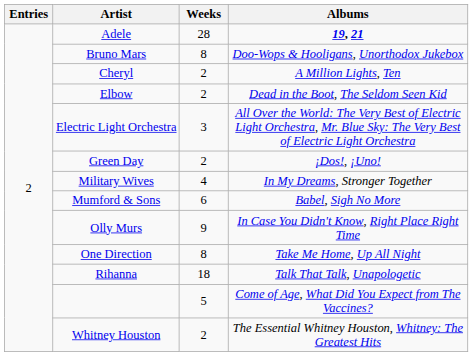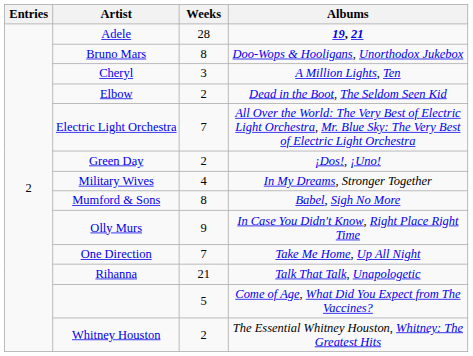 <table class="wikitable sortable" style="text-align: center;">
 <tr>
 <th scope="col" style="width:55px;" data-sort-type="number">Entries</th>
 <th scope="col" style="text-align:center;">Artist</th>
 <th scope="col" style="width:55px;" data-sort-type="number">Weeks</th>
 <th scope="col" style="width:300px;">Albums</th>
 </tr>
 <tr>
 <td rowspan="13">2</td>
 <td><a href='#'>Adele</a></td>
 <td>28</td>
 <td><strong><em><a href='#'>19</a></em>, <em><a href='#'>21</a></em></strong></td>
 </tr>
 <tr>
 <td><a href='#'>Bruno Mars</a></td>
 <td>8</td>
 <td><em><a href='#'>Doo-Wops & Hooligans</a></em>, <em><a href='#'>Unorthodox Jukebox</a></em></td>
 </tr>
 <tr>
 <td><a href='#'>Cheryl</a></td>
-<td>2</td>
+<td>3</td>
 <td><em><a href='#'>A Million Lights</a></em>, <em><a href='#'>Ten</a></em></td>
 </tr>
 <tr>
 <td><a href='#'>Elbow</a></td>
 <td>2</td>
 <td><em><a href='#'>Dead in the Boot</a></em>, <em><a href='#'>The Seldom Seen Kid</a></em></td>
 </tr>
 <tr>
 <td><a href='#'>Electric Light Orchestra</a></td>
-<td>3</td>
+<td>7</td>
 <td><em><a href='#'>All Over the World: The Very Best of Electric Light Orchestra</a></em>, <em><a href='#'>Mr. Blue Sky: The Very Best of Electric Light Orchestra</a></em></td>
 </tr>
 <tr>
 <td><a href='#'>Green Day</a></td>
 <td>2</td>
 <td><em><a href='#'>¡Dos!</a></em>, <em><a href='#'>¡Uno!</a></em></td>
 </tr>
 <tr>
 <td><a href='#'>Military Wives</a></td>
 <td>4</td>
 <td><em><a href='#'>In My Dreams</a></em>, <em>Stronger Together</em></td>
 </tr>
 <tr>
 <td><a href='#'>Mumford & Sons</a></td>
-<td>6</td>
+<td>8</td>
 <td><em><a href='#'>Babel</a></em>, <em><a href='#'>Sigh No More</a></em></td>
 </tr>
 <tr>
 <td><a href='#'>Olly Murs</a></td>
 <td>9</td>
 <td><em><a href='#'>In Case You Didn't Know</a></em>, <em><a href='#'>Right Place Right Time</a></em></td>
 </tr>
 <tr>
 <td><a href='#'>One Direction</a></td>
-<td>8</td>
+<td>7</td>
 <td><em><a href='#'>Take Me Home</a></em>, <em><a href='#'>Up All Night</a></em></td>
 </tr>
 <tr>
 <td><a href='#'>Rihanna</a></td>
-<td>18</td>
+<td>21</td>
 <td><em><a href='#'>Talk That Talk</a></em>, <em><a href='#'>Unapologetic</a></em></td>
 </tr>
 <tr>
 <td></td>
 <td>5</td>
 <td><em><a href='#'>Come of Age</a></em>, <em><a href='#'>What Did You Expect from The Vaccines?</a></em></td>
 </tr>
 <tr>
 <td><a href='#'>Whitney Houston</a></td>
 <td>2</td>
 <td><em>The Essential Whitney Houston</em>, <em><a href='#'>Whitney: The Greatest Hits</a></em></td>
 </tr>
 </table>
